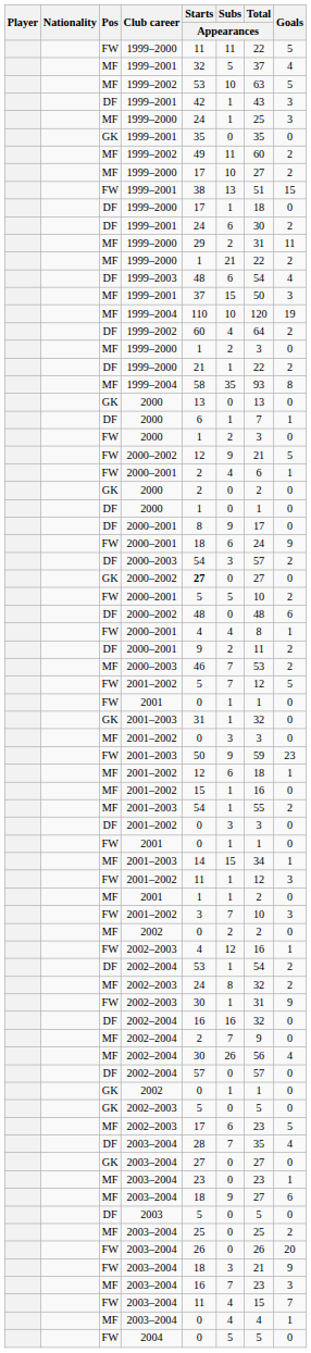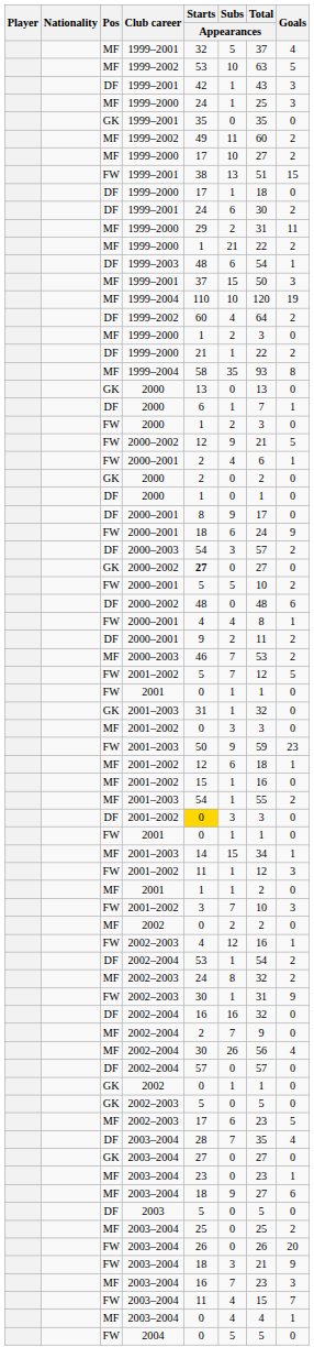 <table class="wikitable sortable plainrowheaders" style="text-align:center;">
 <tr>
 <th scope=col rowspan="2">Player</th>
 <th scope=col rowspan="2">Nationality</th>
 <th scope=col rowspan="2">Pos</th>
 <th scope=col rowspan="2">Club career</th>
 <th scope=col>Starts</th>
 <th scope=col>Subs</th>
 <th scope=col>Total</th>
 <th rowspan="2" scope=col>Goals</th>
 </tr>
 <tr class=unsortable>
 <th scope=col colspan="3">Appearances</th>
-</tr>
-<tr>
-<th scope=row></th>
-<td align="left"></td>
-<td>FW</td>
-<td>1999–2000</td>
-<td>11</td>
-<td>11</td>
-<td>22</td>
-<td>5</td>
 </tr>
 <tr>
 <th scope=row></th>
 <td align="left"></td>
 <td>MF</td>
 <td>1999–2001</td>
 <td>32</td>
 <td>5</td>
 <td>37</td>
 <td>4</td>
 </tr>
 <tr>
 <th scope=row></th>
 <td align="left"></td>
 <td>MF</td>
 <td>1999–2002</td>
 <td>53</td>
 <td>10</td>
 <td>63</td>
 <td>5</td>
 </tr>
 <tr>
 <th scope=row></th>
 <td align="left"></td>
 <td>DF</td>
 <td>1999–2001</td>
 <td>42</td>
 <td>1</td>
 <td>43</td>
 <td>3</td>
 </tr>
 <tr>
 <th scope=row></th>
 <td align="left"></td>
 <td>MF</td>
 <td>1999–2000</td>
 <td>24</td>
 <td>1</td>
 <td>25</td>
 <td>3</td>
 </tr>
 <tr>
 <th scope=row></th>
 <td align="left"></td>
 <td>GK</td>
 <td>1999–2001</td>
 <td>35</td>
 <td>0</td>
 <td>35</td>
 <td>0</td>
 </tr>
 <tr>
 <th scope=row></th>
 <td align="left"></td>
 <td>MF</td>
 <td>1999–2002</td>
 <td>49</td>
 <td>11</td>
 <td>60</td>
 <td>2</td>
 </tr>
 <tr>
 <th scope=row></th>
 <td align="left"></td>
 <td>MF</td>
 <td>1999–2000</td>
 <td>17</td>
 <td>10</td>
 <td>27</td>
 <td>2</td>
 </tr>
 <tr>
 <th scope=row></th>
 <td align="left"></td>
 <td>FW</td>
 <td>1999–2001</td>
 <td>38</td>
 <td>13</td>
 <td>51</td>
 <td>15</td>
 </tr>
 <tr>
 <th scope=row></th>
 <td align="left"></td>
 <td>DF</td>
 <td>1999–2000</td>
 <td>17</td>
 <td>1</td>
 <td>18</td>
 <td>0</td>
 </tr>
 <tr>
 <th scope=row></th>
 <td align="left"></td>
 <td>DF</td>
 <td>1999–2001</td>
 <td>24</td>
 <td>6</td>
 <td>30</td>
 <td>2</td>
 </tr>
 <tr>
 <th scope=row></th>
 <td align="left"></td>
 <td>MF</td>
 <td>1999–2000</td>
 <td>29</td>
 <td>2</td>
 <td>31</td>
 <td>11</td>
 </tr>
 <tr>
 <th scope=row></th>
 <td align="left"></td>
 <td>MF</td>
 <td>1999–2000</td>
 <td>1</td>
 <td>21</td>
 <td>22</td>
 <td>2</td>
 </tr>
 <tr>
 <th scope=row></th>
 <td align="left"></td>
 <td>DF</td>
 <td>1999–2003</td>
 <td>48</td>
 <td>6</td>
 <td>54</td>
-<td>4</td>
+<td>1</td>
 </tr>
 <tr>
 <th scope=row></th>
 <td align="left"></td>
 <td>MF</td>
 <td>1999–2001</td>
 <td>37</td>
 <td>15</td>
 <td>50</td>
 <td>3</td>
 </tr>
 <tr>
 <th scope=row></th>
 <td align="left"></td>
 <td>MF</td>
 <td>1999–2004</td>
 <td>110</td>
 <td>10</td>
 <td>120</td>
 <td>19</td>
 </tr>
 <tr>
 <th scope=row></th>
 <td align="left"></td>
 <td>DF</td>
 <td>1999–2002</td>
 <td>60</td>
 <td>4</td>
 <td>64</td>
 <td>2</td>
 </tr>
 <tr>
 <th scope=row></th>
 <td align="left"></td>
 <td>MF</td>
 <td>1999–2000</td>
 <td>1</td>
 <td>2</td>
 <td>3</td>
 <td>0</td>
 </tr>
 <tr>
 <th scope=row></th>
 <td align="left"></td>
 <td>DF</td>
 <td>1999–2000</td>
 <td>21</td>
 <td>1</td>
 <td>22</td>
 <td>2</td>
 </tr>
 <tr>
 <th scope=row></th>
 <td align="left"></td>
 <td>MF</td>
 <td>1999–2004</td>
 <td>58</td>
 <td>35</td>
 <td>93</td>
 <td>8</td>
 </tr>
 <tr>
 <th scope=row></th>
 <td align="left"></td>
 <td>GK</td>
 <td>2000</td>
 <td>13</td>
 <td>0</td>
 <td>13</td>
 <td>0</td>
 </tr>
 <tr>
 <th scope=row></th>
 <td align="left"></td>
 <td>DF</td>
 <td>2000</td>
 <td>6</td>
 <td>1</td>
 <td>7</td>
 <td>1</td>
 </tr>
 <tr>
 <th scope=row></th>
 <td align="left"></td>
 <td>FW</td>
 <td>2000</td>
 <td>1</td>
 <td>2</td>
 <td>3</td>
 <td>0</td>
 </tr>
 <tr>
 <th scope=row></th>
 <td align="left"></td>
 <td>FW</td>
 <td>2000–2002</td>
 <td>12</td>
 <td>9</td>
 <td>21</td>
 <td>5</td>
 </tr>
 <tr>
 <th scope=row></th>
 <td align="left"></td>
 <td>FW</td>
 <td>2000–2001</td>
 <td>2</td>
 <td>4</td>
 <td>6</td>
 <td>1</td>
 </tr>
 <tr>
 <th scope=row></th>
 <td align="left"></td>
 <td>GK</td>
 <td>2000</td>
 <td>2</td>
 <td>0</td>
 <td>2</td>
 <td>0</td>
 </tr>
 <tr>
 <th scope=row></th>
 <td align="left"></td>
 <td>DF</td>
 <td>2000</td>
 <td>1</td>
 <td>0</td>
 <td>1</td>
 <td>0</td>
 </tr>
 <tr>
 <th scope=row></th>
 <td align="left"></td>
 <td>DF</td>
 <td>2000–2001</td>
 <td>8</td>
 <td>9</td>
 <td>17</td>
 <td>0</td>
 </tr>
 <tr>
 <th scope=row></th>
 <td align="left"></td>
 <td>FW</td>
 <td>2000–2001</td>
 <td>18</td>
 <td>6</td>
 <td>24</td>
 <td>9</td>
 </tr>
 <tr>
 <th scope=row></th>
 <td align="left"></td>
 <td>DF</td>
 <td>2000–2003</td>
 <td>54</td>
 <td>3</td>
 <td>57</td>
 <td>2</td>
 </tr>
 <tr>
 <th scope=row></th>
 <td align="left"></td>
 <td>GK</td>
 <td>2000–2002</td>
 <td><strong>27</strong></td>
 <td>0</td>
 <td>27</td>
 <td>0</td>
 </tr>
 <tr>
 <th scope=row></th>
 <td align="left"></td>
 <td>FW</td>
 <td>2000–2001</td>
 <td>5</td>
 <td>5</td>
 <td>10</td>
 <td>2</td>
 </tr>
 <tr>
 <th scope=row></th>
 <td align="left"></td>
 <td>DF</td>
 <td>2000–2002</td>
 <td>48</td>
 <td>0</td>
 <td>48</td>
 <td>6</td>
 </tr>
 <tr>
 <th scope=row></th>
 <td align="left"></td>
 <td>FW</td>
 <td>2000–2001</td>
 <td>4</td>
 <td>4</td>
 <td>8</td>
 <td>1</td>
 </tr>
 <tr>
 <th scope=row></th>
 <td align="left"></td>
 <td>DF</td>
 <td>2000–2001</td>
 <td>9</td>
 <td>2</td>
 <td>11</td>
 <td>2</td>
 </tr>
 <tr>
 <th scope=row></th>
 <td align="left"></td>
 <td>MF</td>
 <td>2000–2003</td>
 <td>46</td>
 <td>7</td>
 <td>53</td>
 <td>2</td>
 </tr>
 <tr>
 <th scope=row></th>
 <td align="left"></td>
 <td>FW</td>
 <td>2001–2002</td>
 <td>5</td>
 <td>7</td>
 <td>12</td>
 <td>5</td>
 </tr>
 <tr>
 <th scope=row></th>
 <td align="left"></td>
 <td>FW</td>
 <td>2001</td>
 <td>0</td>
 <td>1</td>
 <td>1</td>
 <td>0</td>
 </tr>
 <tr>
 <th scope=row></th>
 <td align="left"></td>
 <td>GK</td>
 <td>2001–2003</td>
 <td>31</td>
 <td>1</td>
 <td>32</td>
 <td>0</td>
 </tr>
 <tr>
 <th scope=row></th>
 <td align="left"></td>
 <td>MF</td>
 <td>2001–2002</td>
 <td>0</td>
 <td>3</td>
 <td>3</td>
 <td>0</td>
 </tr>
 <tr>
 <th scope=row></th>
 <td align="left"></td>
 <td>FW</td>
 <td>2001–2003</td>
 <td>50</td>
 <td>9</td>
 <td>59</td>
 <td>23</td>
 </tr>
 <tr>
 <th scope=row></th>
 <td align="left"></td>
 <td>MF</td>
 <td>2001–2002</td>
 <td>12</td>
 <td>6</td>
 <td>18</td>
 <td>1</td>
 </tr>
 <tr>
 <th scope=row></th>
 <td align="left"></td>
 <td>MF</td>
 <td>2001–2002</td>
 <td>15</td>
 <td>1</td>
 <td>16</td>
 <td>0</td>
 </tr>
 <tr>
 <th scope=row></th>
 <td align="left"></td>
 <td>MF</td>
 <td>2001–2003</td>
 <td>54</td>
 <td>1</td>
 <td>55</td>
 <td>2</td>
 </tr>
 <tr>
 <th scope=row></th>
 <td align="left"></td>
 <td>DF</td>
 <td>2001–2002</td>
-<td>0</td>
+<td style="background: gold;">0</td>
 <td>3</td>
 <td>3</td>
 <td>0</td>
 </tr>
 <tr>
 <th scope=row></th>
 <td align="left"></td>
 <td>FW</td>
 <td>2001</td>
 <td>0</td>
 <td>1</td>
 <td>1</td>
 <td>0</td>
 </tr>
 <tr>
 <th scope=row></th>
 <td align="left"></td>
 <td>MF</td>
 <td>2001–2003</td>
 <td>14</td>
 <td>15</td>
 <td>34</td>
 <td>1</td>
 </tr>
 <tr>
 <th scope=row></th>
 <td align="left"></td>
 <td>FW</td>
 <td>2001–2002</td>
 <td>11</td>
 <td>1</td>
 <td>12</td>
 <td>3</td>
 </tr>
 <tr>
 <th scope=row></th>
 <td align="left"></td>
 <td>MF</td>
 <td>2001</td>
 <td>1</td>
 <td>1</td>
 <td>2</td>
 <td>0</td>
 </tr>
 <tr>
 <th scope=row></th>
 <td align="left"></td>
 <td>FW</td>
 <td>2001–2002</td>
 <td>3</td>
 <td>7</td>
 <td>10</td>
 <td>3</td>
 </tr>
 <tr>
 <th scope=row></th>
 <td align="left"></td>
 <td>MF</td>
 <td>2002</td>
 <td>0</td>
 <td>2</td>
 <td>2</td>
 <td>0</td>
 </tr>
 <tr>
 <th scope=row></th>
 <td align="left"></td>
 <td>FW</td>
 <td>2002–2003</td>
 <td>4</td>
 <td>12</td>
 <td>16</td>
 <td>1</td>
 </tr>
 <tr>
 <th scope=row></th>
 <td align="left"></td>
 <td>DF</td>
 <td>2002–2004</td>
 <td>53</td>
 <td>1</td>
 <td>54</td>
 <td>2</td>
 </tr>
 <tr>
 <th scope=row></th>
 <td align="left"></td>
 <td>MF</td>
 <td>2002–2003</td>
 <td>24</td>
 <td>8</td>
 <td>32</td>
 <td>2</td>
 </tr>
 <tr>
 <th scope=row></th>
 <td align="left"></td>
 <td>FW</td>
 <td>2002–2003</td>
 <td>30</td>
 <td>1</td>
 <td>31</td>
 <td>9</td>
 </tr>
 <tr>
 <th scope=row></th>
 <td align="left"></td>
 <td>DF</td>
 <td>2002–2004</td>
 <td>16</td>
 <td>16</td>
 <td>32</td>
 <td>0</td>
 </tr>
 <tr>
 <th scope=row></th>
 <td align="left"></td>
 <td>MF</td>
 <td>2002–2004</td>
 <td>2</td>
 <td>7</td>
 <td>9</td>
 <td>0</td>
 </tr>
 <tr>
 <th scope=row></th>
 <td align="left"></td>
 <td>MF</td>
 <td>2002–2004</td>
 <td>30</td>
 <td>26</td>
 <td>56</td>
 <td>4</td>
 </tr>
 <tr>
 <th scope=row></th>
 <td align="left"></td>
 <td>DF</td>
 <td>2002–2004</td>
 <td>57</td>
 <td>0</td>
 <td>57</td>
 <td>0</td>
 </tr>
 <tr>
 <th scope=row></th>
 <td align="left"></td>
 <td>GK</td>
 <td>2002</td>
 <td>0</td>
 <td>1</td>
 <td>1</td>
 <td>0</td>
 </tr>
 <tr>
 <th scope=row></th>
 <td align="left"></td>
 <td>GK</td>
 <td>2002–2003</td>
 <td>5</td>
 <td>0</td>
 <td>5</td>
 <td>0</td>
 </tr>
 <tr>
 <th scope=row></th>
 <td align="left"></td>
 <td>MF</td>
 <td>2002–2003</td>
 <td>17</td>
 <td>6</td>
 <td>23</td>
 <td>5</td>
 </tr>
 <tr>
 <th scope=row></th>
 <td align="left"></td>
 <td>DF</td>
 <td>2003–2004</td>
 <td>28</td>
 <td>7</td>
 <td>35</td>
 <td>4</td>
 </tr>
 <tr>
 <th scope=row></th>
 <td align="left"></td>
 <td>GK</td>
 <td>2003–2004</td>
 <td>27</td>
 <td>0</td>
 <td>27</td>
 <td>0</td>
 </tr>
 <tr>
 <th scope=row></th>
 <td align="left"></td>
 <td>MF</td>
 <td>2003–2004</td>
 <td>23</td>
 <td>0</td>
 <td>23</td>
 <td>1</td>
 </tr>
 <tr>
 <th scope=row></th>
 <td align="left"></td>
 <td>MF</td>
 <td>2003–2004</td>
 <td>18</td>
 <td>9</td>
 <td>27</td>
 <td>6</td>
 </tr>
 <tr>
 <th scope=row></th>
 <td align="left"></td>
 <td>DF</td>
 <td>2003</td>
 <td>5</td>
 <td>0</td>
 <td>5</td>
 <td>0</td>
 </tr>
 <tr>
 <th scope=row></th>
 <td align="left"></td>
 <td>MF</td>
 <td>2003–2004</td>
 <td>25</td>
 <td>0</td>
 <td>25</td>
 <td>2</td>
 </tr>
 <tr>
 <th scope=row></th>
 <td align="left"></td>
 <td>FW</td>
 <td>2003–2004</td>
 <td>26</td>
 <td>0</td>
 <td>26</td>
 <td>20</td>
 </tr>
 <tr>
 <th scope=row></th>
 <td align="left"></td>
 <td>FW</td>
 <td>2003–2004</td>
 <td>18</td>
 <td>3</td>
 <td>21</td>
 <td>9</td>
 </tr>
 <tr>
 <th scope=row></th>
 <td align="left"></td>
 <td>MF</td>
 <td>2003–2004</td>
 <td>16</td>
 <td>7</td>
 <td>23</td>
 <td>3</td>
 </tr>
 <tr>
 <th scope=row></th>
 <td align="left"></td>
 <td>FW</td>
 <td>2003–2004</td>
 <td>11</td>
 <td>4</td>
 <td>15</td>
 <td>7</td>
 </tr>
 <tr>
 <th scope=row></th>
 <td align="left"></td>
 <td>MF</td>
 <td>2003–2004</td>
 <td>0</td>
 <td>4</td>
 <td>4</td>
 <td>1</td>
 </tr>
 <tr>
 <th scope=row></th>
 <td align="left"></td>
 <td>FW</td>
 <td>2004</td>
 <td>0</td>
 <td>5</td>
 <td>5</td>
 <td>0</td>
 </tr>
 </table>
